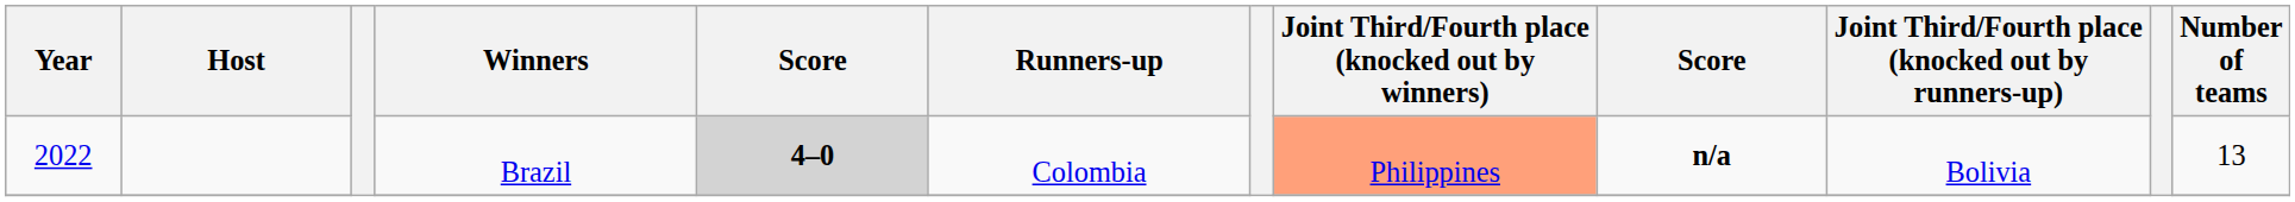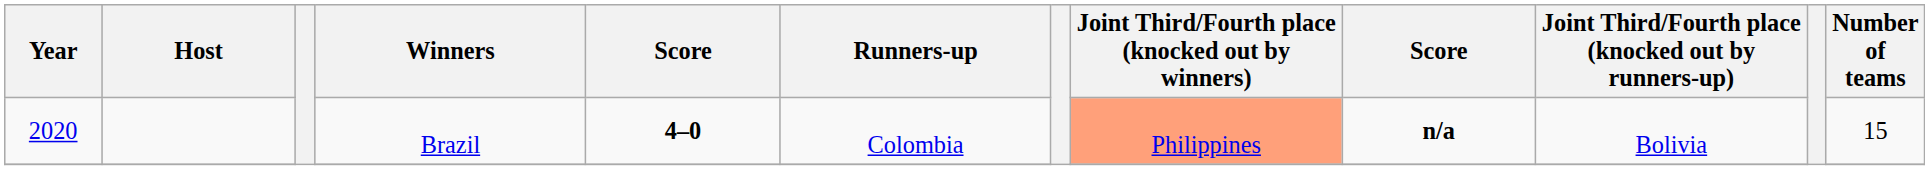 <table class="wikitable" style="text-align:center; width:100%">
 <tr>
 <th width=5%>Year</th>
 <th width=10%>Host</th>
 <th width=1% rowspan=20 bgcolor=ffffff></th>
 <th width=14%>Winners</th>
 <th width=10%>Score</th>
 <th width=14%>Runners-up</th>
 <th width=1% rowspan=20 bgcolor=ffffff></th>
 <th width=14%>Joint Third/Fourth place (knocked out by winners)</th>
 <th width=10%>Score</th>
 <th width=14%>Joint Third/Fourth place (knocked out by runners-up)</th>
 <th width=1% rowspan=20 bgcolor=ffffff></th>
 <th width=4%>Number of teams</th>
 </tr>
 <tr>
-<td><a href='#'>2022</a></td>
+<td><a href='#'>2020</a></td>
 <td></td>
 <td> <br> <a href='#'>Brazil</a></td>
-<td style="background: lightgrey;"><strong>4–0</strong></td>
+<td><strong>4–0</strong></td>
 <td> <br> <a href='#'>Colombia</a></td>
 <td style="background: lightsalmon;"> <br> <a href='#'>Philippines</a></td>
 <td><strong>n/a</strong></td>
 <td> <br> <a href='#'>Bolivia</a></td>
-<td>13</td>
+<td>15</td>
 </tr>
 <tr>
 </tr>
 </table>
